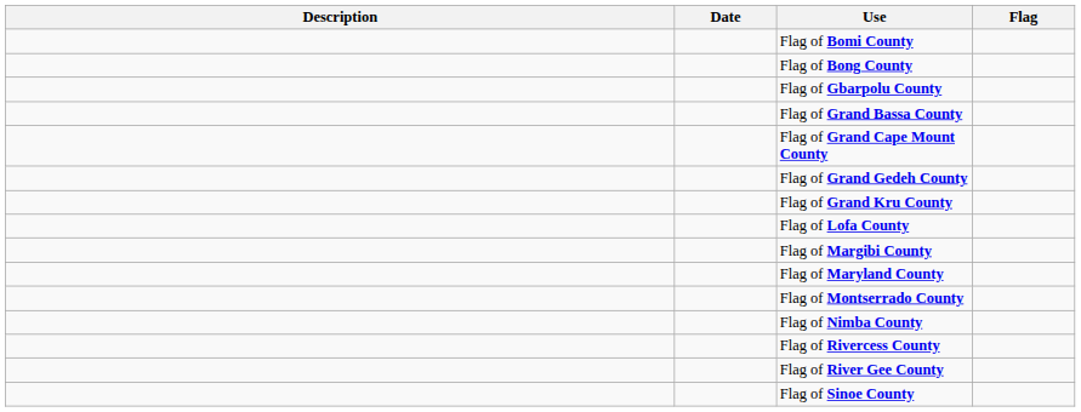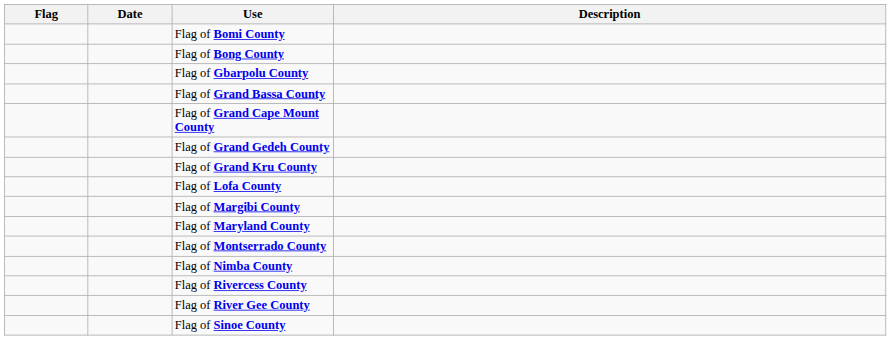 <table class="wikitable">
 <tr>
-<th style="width:700px;">Description</th>
+<th style="width:100px;">Flag</th>
 <th style="width:100px;">Date</th>
 <th style="width:200px;">Use</th>
-<th style="width:100px;">Flag</th>
+<th style="width:700px;">Description</th>
 </tr>
 <tr>
 <td></td>
 <td></td>
 <td>Flag of <strong><a href='#'>Bomi County</a></strong></td>
 <td></td>
 </tr>
 <tr>
 <td></td>
 <td></td>
 <td>Flag of <strong><a href='#'>Bong County</a></strong></td>
 <td></td>
 </tr>
 <tr>
 <td></td>
 <td></td>
 <td>Flag of <strong><a href='#'>Gbarpolu County</a></strong></td>
 <td></td>
 </tr>
 <tr>
 <td></td>
 <td></td>
 <td>Flag of <strong><a href='#'>Grand Bassa County</a></strong></td>
 <td></td>
 </tr>
 <tr>
 <td></td>
 <td></td>
 <td>Flag of <strong><a href='#'>Grand Cape Mount County</a></strong></td>
 <td></td>
 </tr>
 <tr>
 <td></td>
 <td></td>
 <td>Flag of <strong><a href='#'>Grand Gedeh County</a></strong></td>
 <td></td>
 </tr>
 <tr>
 <td></td>
 <td></td>
 <td>Flag of <strong><a href='#'>Grand Kru County</a></strong></td>
 <td></td>
 </tr>
 <tr>
 <td></td>
 <td></td>
 <td>Flag of <strong><a href='#'>Lofa County</a></strong></td>
 <td></td>
 </tr>
 <tr>
 <td></td>
 <td></td>
 <td>Flag of <strong><a href='#'>Margibi County</a></strong></td>
 <td></td>
 </tr>
 <tr>
 <td></td>
 <td></td>
 <td>Flag of <strong><a href='#'>Maryland County</a></strong></td>
 <td></td>
 </tr>
 <tr>
 <td></td>
 <td></td>
 <td>Flag of <strong><a href='#'>Montserrado County</a></strong></td>
 <td></td>
 </tr>
 <tr>
 <td></td>
 <td></td>
 <td>Flag of <strong><a href='#'>Nimba County</a></strong></td>
 <td></td>
 </tr>
 <tr>
 <td></td>
 <td></td>
 <td>Flag of <strong><a href='#'>Rivercess County</a></strong></td>
 <td></td>
 </tr>
 <tr>
 <td></td>
 <td></td>
 <td>Flag of <strong><a href='#'>River Gee County</a></strong></td>
 <td></td>
 </tr>
 <tr>
 <td></td>
 <td></td>
 <td>Flag of <strong><a href='#'>Sinoe County</a></strong></td>
 <td></td>
 </tr>
 </table>
